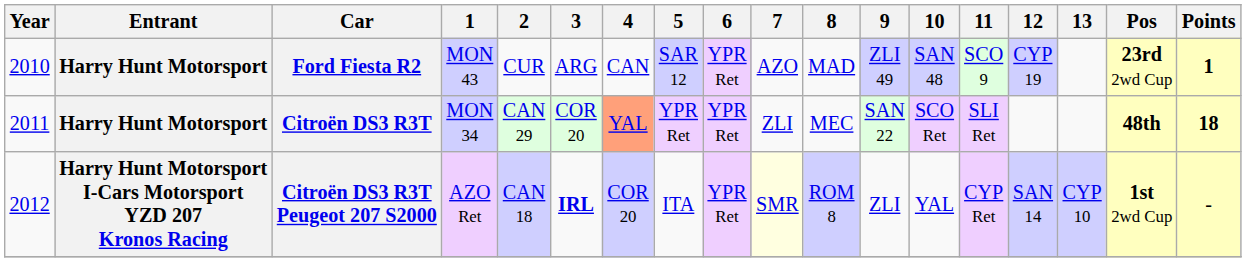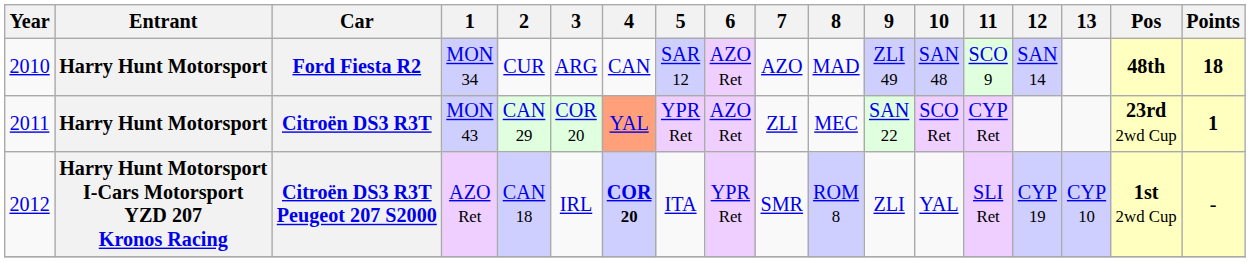 <table class="wikitable" border="1" style="text-align:center; font-size:90%;">
 <tr>
 <th>Year</th>
 <th>Entrant</th>
 <th>Car</th>
 <th>1</th>
 <th>2</th>
 <th>3</th>
 <th>4</th>
 <th>5</th>
 <th>6</th>
 <th>7</th>
 <th>8</th>
 <th>9</th>
 <th>10</th>
 <th>11</th>
 <th>12</th>
 <th>13</th>
 <th>Pos</th>
 <th>Points</th>
 </tr>
 <tr>
 <td><a href='#'>2010</a></td>
 <th>Harry Hunt Motorsport</th>
 <th><a href='#'>Ford Fiesta R2</a></th>
-<td style="background:#cfcfff;"><a href='#'>MON</a><br><small>43</small></td>
+<td style="background:#cfcfff;"><a href='#'>MON</a><br><small>34</small></td>
 <td><a href='#'>CUR</a><br><small></small></td>
 <td><a href='#'>ARG</a><br><small></small></td>
 <td><a href='#'>CAN</a><br><small></small></td>
 <td style="background:#cfcfff;"><a href='#'>SAR</a><br><small>12</small></td>
-<td style="background:#efcfff;"><a href='#'>YPR</a><br><small>Ret</small></td>
+<td style="background:#efcfff;"><a href='#'>AZO</a><br><small>Ret</small></td>
 <td><a href='#'>AZO</a><br><small></small></td>
 <td><a href='#'>MAD</a><br><small></small></td>
 <td style="background:#cfcfff;"><a href='#'>ZLI</a><br><small>49</small></td>
 <td style="background:#cfcfff;"><a href='#'>SAN</a><br><small>48</small></td>
 <td style="background:#dfffdf;"><a href='#'>SCO</a><br><small>9</small></td>
-<td style="background:#cfcfff;"><a href='#'>CYP</a><br><small>19</small></td>
+<td style="background:#cfcfff;"><a href='#'>SAN</a><br><small>14</small></td>
 <td></td>
-<td style="background:#ffffbf;"><strong>23rd</strong> <br> <small>2wd Cup</small></td>
-<td style="background:#ffffbf;"><strong>1</strong></td>
+<td style="background:#ffffbf;"><strong>48th</strong></td>
+<td style="background:#ffffbf;"><strong>18</strong></td>
 </tr>
 <tr>
 <td><a href='#'>2011</a></td>
 <th>Harry Hunt Motorsport</th>
 <th><a href='#'>Citroën DS3 R3T</a></th>
-<td style="background:#cfcfff;"><a href='#'>MON</a><br><small>34</small></td>
+<td style="background:#cfcfff;"><a href='#'>MON</a><br><small>43</small></td>
 <td style="background:#dfffdf;"><a href='#'>CAN</a><br><small>29</small></td>
 <td style="background:#dfffdf;"><a href='#'>COR</a><br><small>20</small></td>
 <td style="background: lightsalmon;"><a href='#'>YAL</a><br><small></small></td>
 <td style="background:#efcfff;"><a href='#'>YPR</a><br><small>Ret</small></td>
-<td style="background:#efcfff;"><a href='#'>YPR</a><br><small>Ret</small></td>
+<td style="background:#efcfff;"><a href='#'>AZO</a><br><small>Ret</small></td>
 <td><a href='#'>ZLI</a><br><small></small></td>
 <td><a href='#'>MEC</a><br><small></small></td>
 <td style="background:#dfffdf;"><a href='#'>SAN</a><br><small>22</small></td>
 <td style="background:#efcfff;"><a href='#'>SCO</a><br><small>Ret</small></td>
-<td style="background:#efcfff;"><a href='#'>SLI</a> <br><small>Ret</small></td>
+<td style="background:#efcfff;"><a href='#'>CYP</a><br><small>Ret</small></td>
 <td></td>
 <td></td>
-<td style="background:#ffffbf;"><strong>48th</strong></td>
-<td style="background:#ffffbf;"><strong>18</strong></td>
+<td style="background:#ffffbf;"><strong>23rd</strong> <br> <small>2wd Cup</small></td>
+<td style="background:#ffffbf;"><strong>1</strong></td>
 </tr>
 <tr>
 <td><a href='#'>2012</a></td>
 <th>Harry Hunt Motorsport <br> I-Cars Motorsport <br> YZD 207 <br> <a href='#'>Kronos Racing</a></th>
 <th><a href='#'>Citroën DS3 R3T</a> <br> <a href='#'>Peugeot 207 S2000</a></th>
 <td style="background:#EFCFFF;"><a href='#'>AZO</a><br><small>Ret</small></td>
 <td style="background:#cfcfff;"><a href='#'>CAN</a><br><small>18</small></td>
-<td><strong><a href='#'>IRL</a><br><small></small></strong></td>
-<td style="background:#cfcfff;"><a href='#'>COR</a><br><small>20</small></td>
+<td><a href='#'>IRL</a><br><small></small></td>
+<td style="background:#cfcfff;"><strong><a href='#'>COR</a><br><small>20</small></strong></td>
 <td><a href='#'>ITA</a><br><small></small></td>
 <td style="background:#EFCFFF;"><a href='#'>YPR</a><br> <small>Ret</small></td>
-<td style="background: lightyellow;"><a href='#'>SMR</a> <br><small></small></td>
+<td><a href='#'>SMR</a> <br><small></small></td>
 <td style="background:#cfcfff;"><a href='#'>ROM</a> <br><small>8</small></td>
 <td><a href='#'>ZLI</a><br><small></small></td>
 <td><a href='#'>YAL</a> <br><small></small></td>
-<td style="background:#efcfff;"><a href='#'>CYP</a><br><small>Ret</small></td>
-<td style="background:#cfcfff;"><a href='#'>SAN</a><br><small>14</small></td>
+<td style="background:#efcfff;"><a href='#'>SLI</a> <br><small>Ret</small></td>
+<td style="background:#cfcfff;"><a href='#'>CYP</a><br><small>19</small></td>
 <td style="background:#cfcfff;"><a href='#'>CYP</a> <br><small>10</small></td>
 <td style="background:#ffffbf;"><strong>1st</strong> <br><small>2wd Cup</small></td>
 <td style="background:#ffffbf;">-</td>
 </tr>
 <tr>
 </tr>
 </table>
